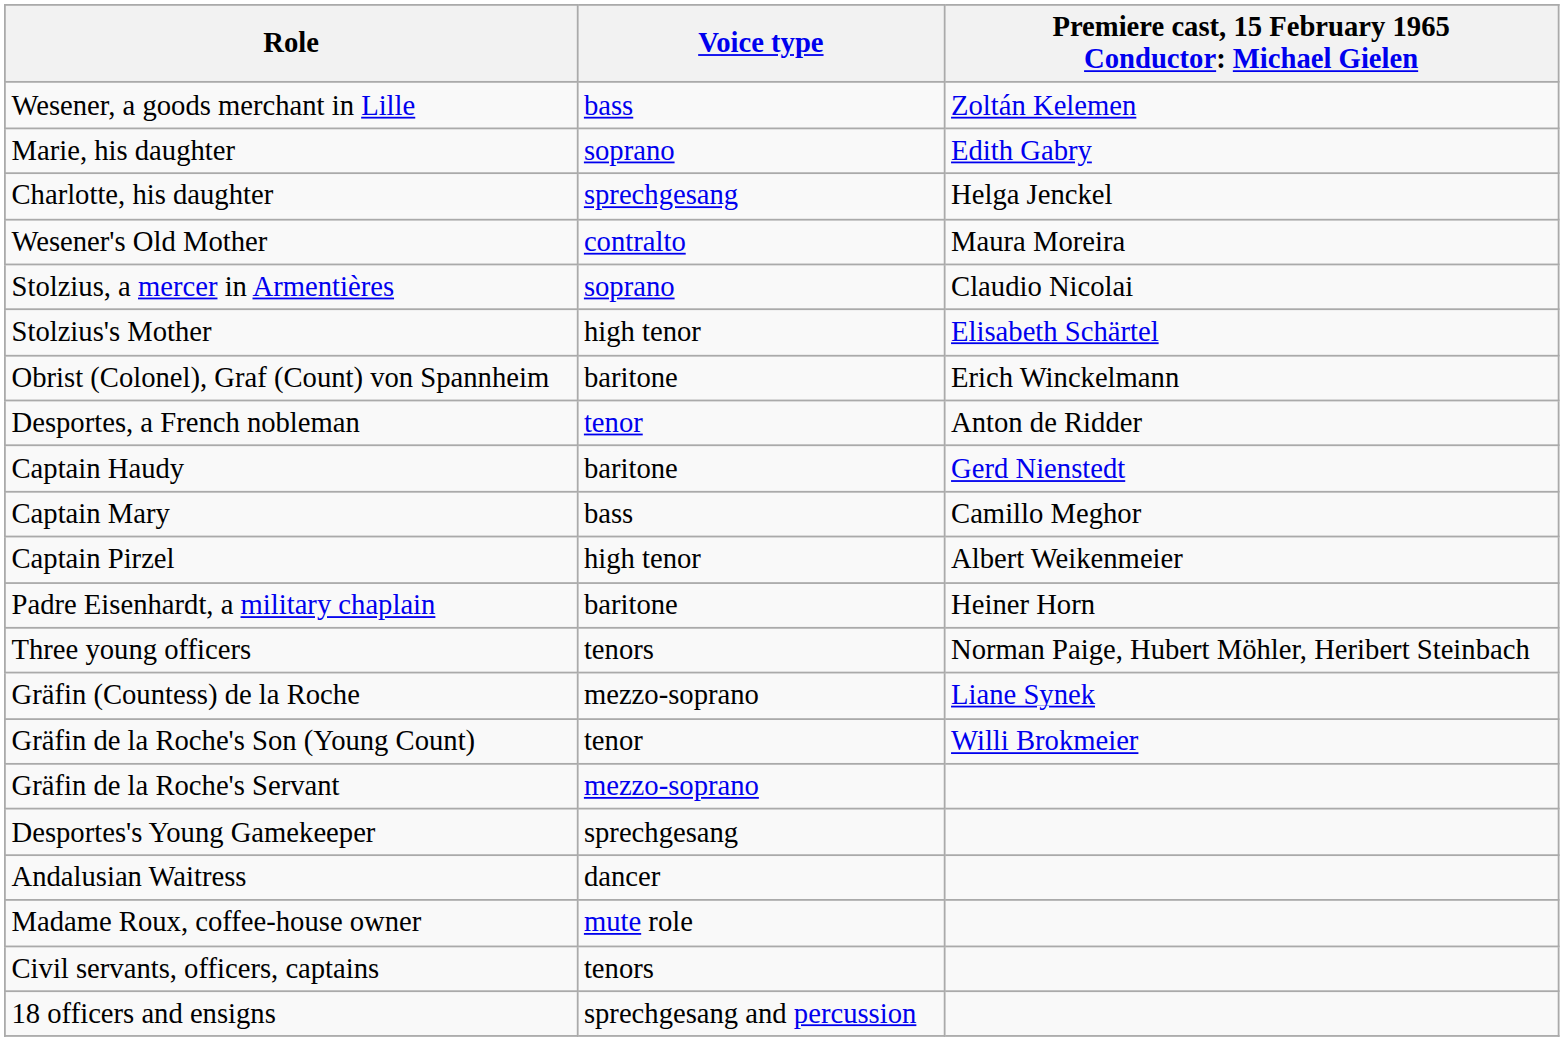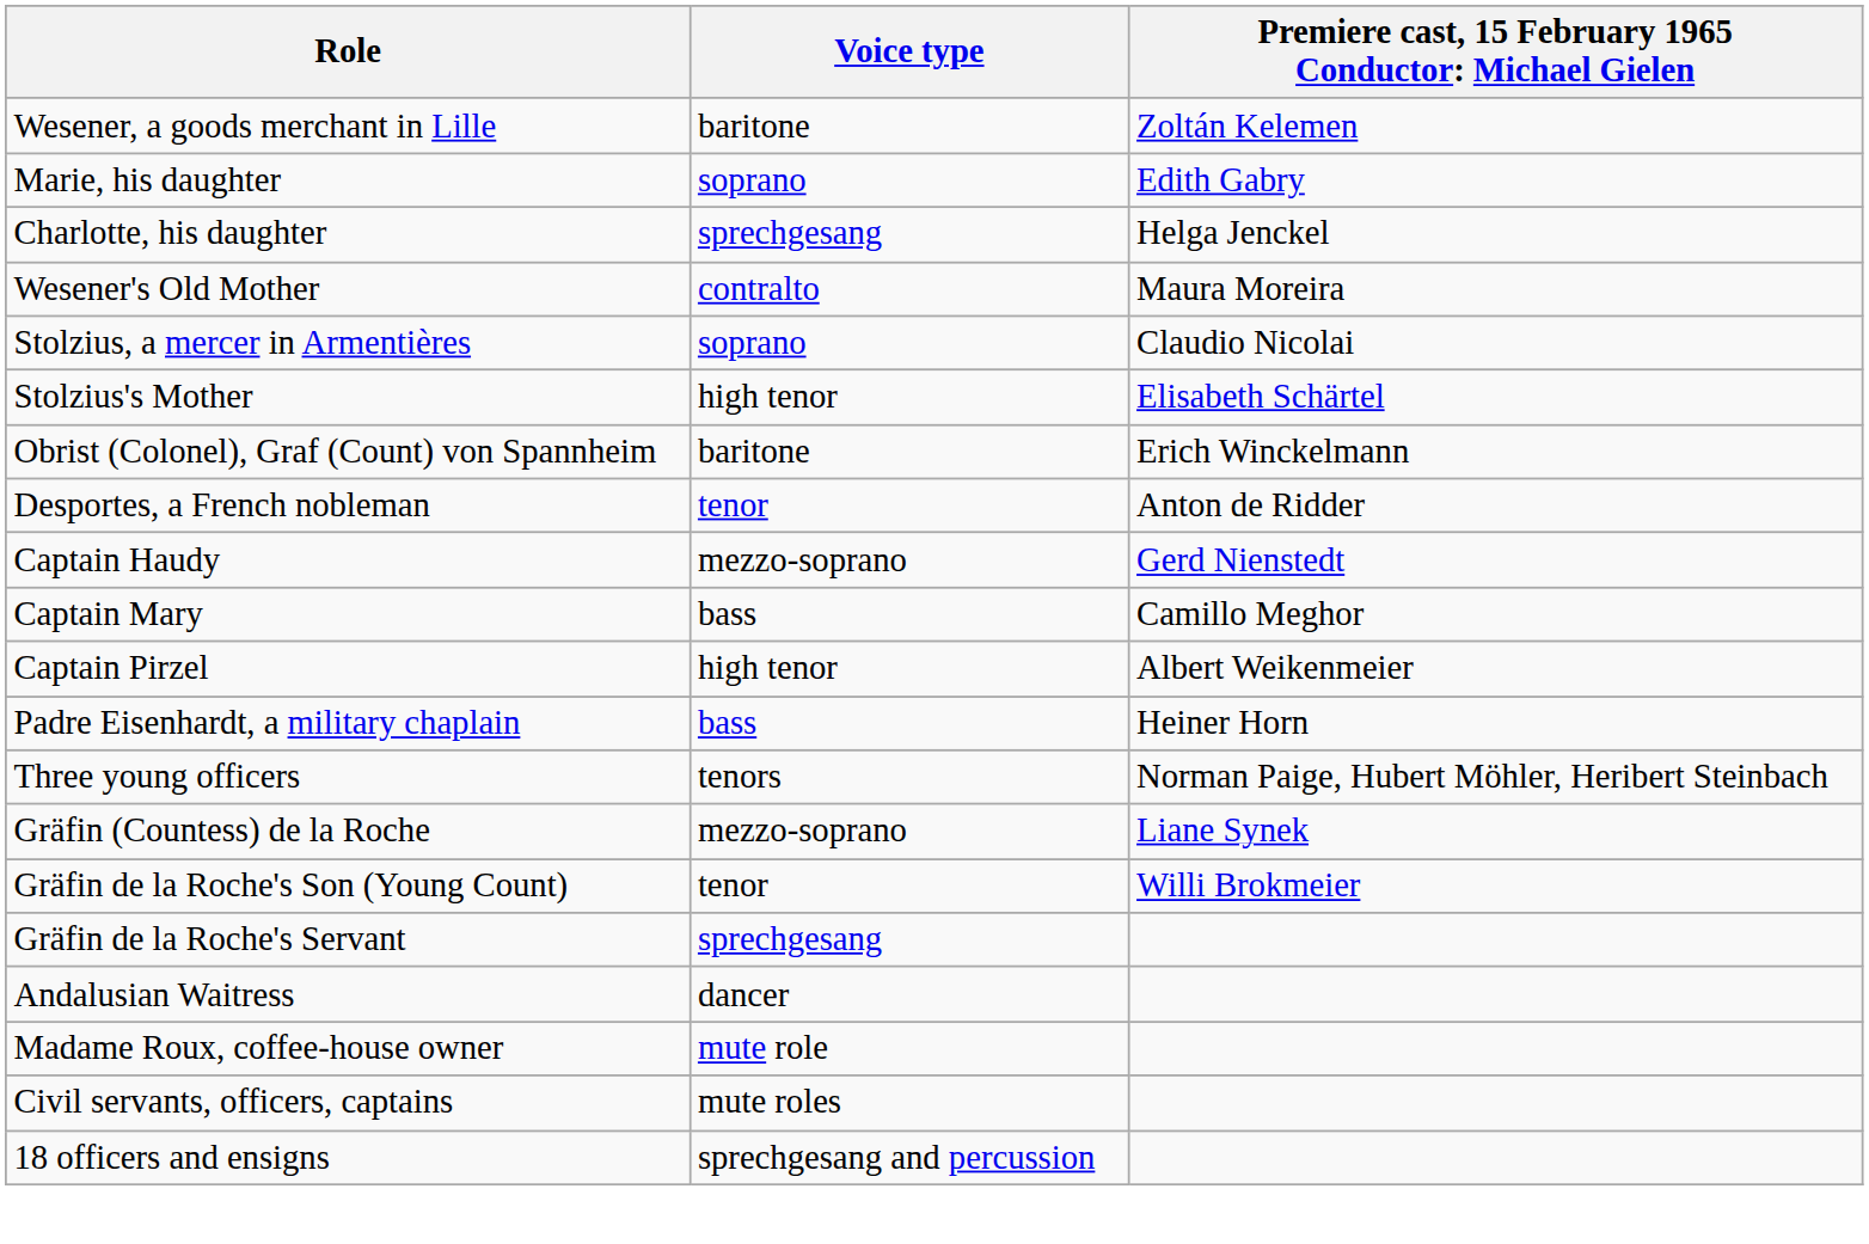 <table class="wikitable">
 <tr>
 <th>Role</th>
 <th><a href='#'>Voice type</a></th>
 <th>Premiere cast, 15 February 1965<br><a href='#'>Conductor</a>: <a href='#'>Michael Gielen</a></th>
 </tr>
 <tr>
 <td>Wesener, a goods merchant in <a href='#'>Lille</a></td>
-<td><a href='#'>bass</a></td>
+<td>baritone</td>
 <td><a href='#'>Zoltán Kelemen</a></td>
 </tr>
 <tr>
 <td>Marie, his daughter</td>
 <td><a href='#'>soprano</a></td>
 <td><a href='#'>Edith Gabry</a></td>
 </tr>
 <tr>
 <td>Charlotte, his daughter</td>
 <td><a href='#'>sprechgesang</a></td>
 <td>Helga Jenckel</td>
 </tr>
 <tr>
 <td>Wesener's Old Mother</td>
 <td><a href='#'>contralto</a></td>
 <td>Maura Moreira</td>
 </tr>
 <tr>
 <td>Stolzius, a <a href='#'>mercer</a> in <a href='#'>Armentières</a></td>
 <td><a href='#'>soprano</a></td>
 <td>Claudio Nicolai</td>
 </tr>
 <tr>
 <td>Stolzius's Mother</td>
 <td>high tenor</td>
 <td><a href='#'>Elisabeth Schärtel</a></td>
 </tr>
 <tr>
 <td>Obrist (Colonel), Graf (Count) von Spannheim   </td>
 <td>baritone</td>
 <td>Erich Winckelmann</td>
 </tr>
 <tr>
 <td>Desportes, a French nobleman</td>
 <td><a href='#'>tenor</a></td>
 <td>Anton de Ridder</td>
 </tr>
 <tr>
 <td>Captain Haudy</td>
-<td>baritone</td>
+<td>mezzo-soprano</td>
 <td><a href='#'>Gerd Nienstedt</a></td>
 </tr>
 <tr>
 <td>Captain Mary</td>
 <td>bass</td>
 <td>Camillo Meghor</td>
 </tr>
 <tr>
 <td>Captain Pirzel</td>
 <td>high tenor</td>
 <td>Albert Weikenmeier</td>
 </tr>
 <tr>
 <td>Padre Eisenhardt, a <a href='#'>military chaplain</a></td>
-<td>baritone</td>
+<td><a href='#'>bass</a></td>
 <td>Heiner Horn</td>
 </tr>
 <tr>
 <td>Three young officers</td>
 <td>tenors</td>
 <td>Norman Paige, Hubert Möhler, Heribert Steinbach   </td>
 </tr>
 <tr>
 <td>Gräfin (Countess) de la Roche</td>
 <td>mezzo-soprano</td>
 <td><a href='#'>Liane Synek</a></td>
 </tr>
 <tr>
 <td>Gräfin de la Roche's Son (Young Count)</td>
 <td>tenor</td>
 <td><a href='#'>Willi Brokmeier</a></td>
 </tr>
 <tr>
 <td>Gräfin de la Roche's Servant</td>
-<td><a href='#'>mezzo-soprano</a></td>
-<td></td>
-</tr>
-<tr>
-<td>Desportes's Young Gamekeeper</td>
-<td>sprechgesang</td>
+<td><a href='#'>sprechgesang</a></td>
 <td></td>
 </tr>
 <tr>
 <td>Andalusian Waitress</td>
 <td>dancer</td>
 <td></td>
 </tr>
 <tr>
 <td>Madame Roux, coffee-house owner</td>
 <td><a href='#'>mute</a> role</td>
 <td></td>
 </tr>
 <tr>
 <td>Civil servants, officers, captains</td>
-<td>tenors</td>
+<td>mute roles</td>
 <td></td>
 </tr>
 <tr>
 <td>18 officers and ensigns</td>
 <td>sprechgesang and <a href='#'>percussion</a>   </td>
 <td></td>
 </tr>
 </table>
